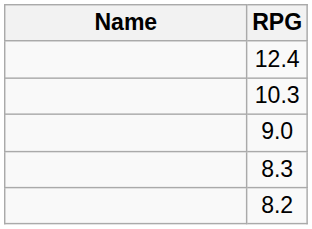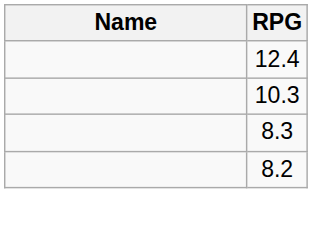 <table class=wikitable>
 <tr>
 <th>Name</th>
 <th width="20%">RPG</th>
 </tr>
 <tr>
 <td></td>
 <td align=center>12.4</td>
 </tr>
 <tr>
 <td></td>
 <td align=center>10.3</td>
 </tr>
 <tr>
 <td></td>
-<td align=center>9.0</td>
-</tr>
-<tr>
-<td></td>
 <td align=center>8.3</td>
 </tr>
 <tr>
 <td></td>
 <td align=center>8.2</td>
 </tr>
 </table>
